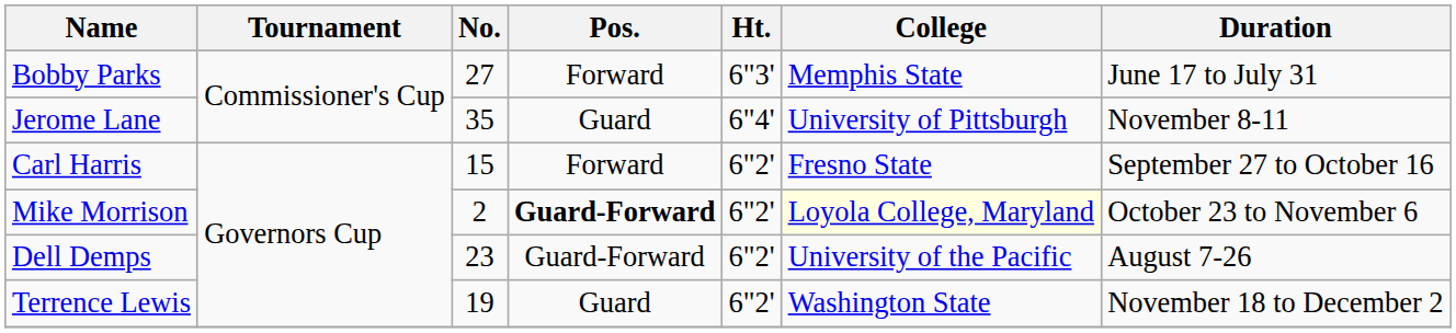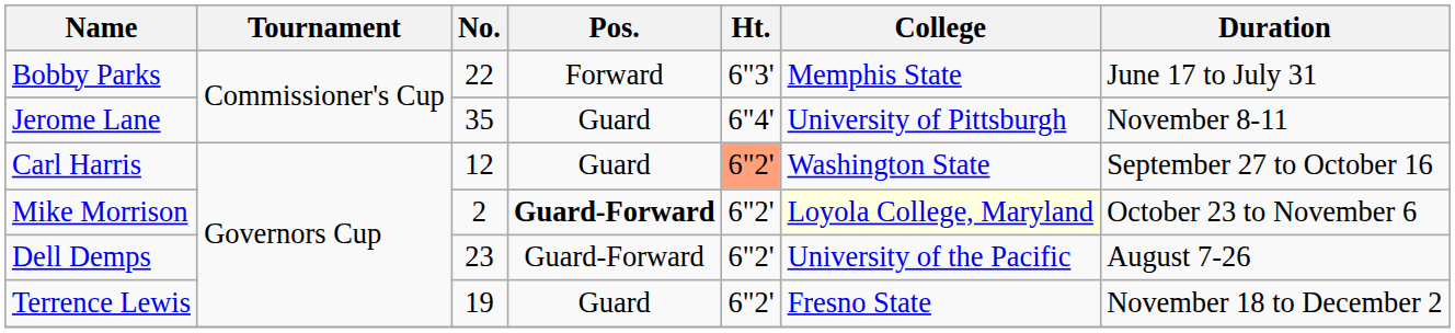 <table class="wikitable" border="1">
 <tr>
 <th>Name</th>
 <th>Tournament</th>
 <th>No.</th>
 <th>Pos.</th>
 <th>Ht.</th>
 <th>College</th>
 <th>Duration</th>
 </tr>
 <tr>
 <td><a href='#'>Bobby Parks</a></td>
 <td rowspan="2">Commissioner's Cup</td>
-<td align=center>27</td>
+<td align=center>22</td>
 <td align=center>Forward</td>
 <td align=center>6"3'</td>
 <td><a href='#'>Memphis State</a></td>
 <td>June 17 to July 31</td>
 </tr>
 <tr>
 <td><a href='#'>Jerome Lane</a></td>
 <td align=center>35</td>
 <td align=center>Guard</td>
 <td align=center>6"4'</td>
 <td><a href='#'>University of Pittsburgh</a></td>
 <td>November 8-11</td>
 </tr>
 <tr>
 <td><a href='#'>Carl Harris</a></td>
 <td rowspan="4">Governors Cup</td>
-<td align=center>15</td>
-<td align=center>Forward</td>
-<td align=center>6"2'</td>
-<td><a href='#'>Fresno State</a></td>
+<td align=center>12</td>
+<td align=center>Guard</td>
+<td align=center style="background: lightsalmon;">6"2'</td>
+<td><a href='#'>Washington State</a></td>
 <td>September 27 to October 16</td>
 </tr>
 <tr>
 <td><a href='#'>Mike Morrison</a></td>
 <td align=center>2</td>
 <td align=center><strong>Guard-Forward</strong></td>
 <td align=center>6"2'</td>
 <td style="background: lightyellow;"><a href='#'>Loyola College, Maryland</a></td>
 <td>October 23 to November 6</td>
 </tr>
 <tr>
 <td><a href='#'>Dell Demps</a></td>
 <td align=center>23</td>
 <td align=center>Guard-Forward</td>
 <td align=center>6"2'</td>
 <td><a href='#'>University of the Pacific</a></td>
 <td>August 7-26</td>
 </tr>
 <tr>
 <td><a href='#'>Terrence Lewis</a></td>
 <td align=center>19</td>
 <td align=center>Guard</td>
 <td align=center>6"2'</td>
-<td><a href='#'>Washington State</a></td>
+<td><a href='#'>Fresno State</a></td>
 <td>November 18 to December 2</td>
 </tr>
 <tr>
 </tr>
 </table>
